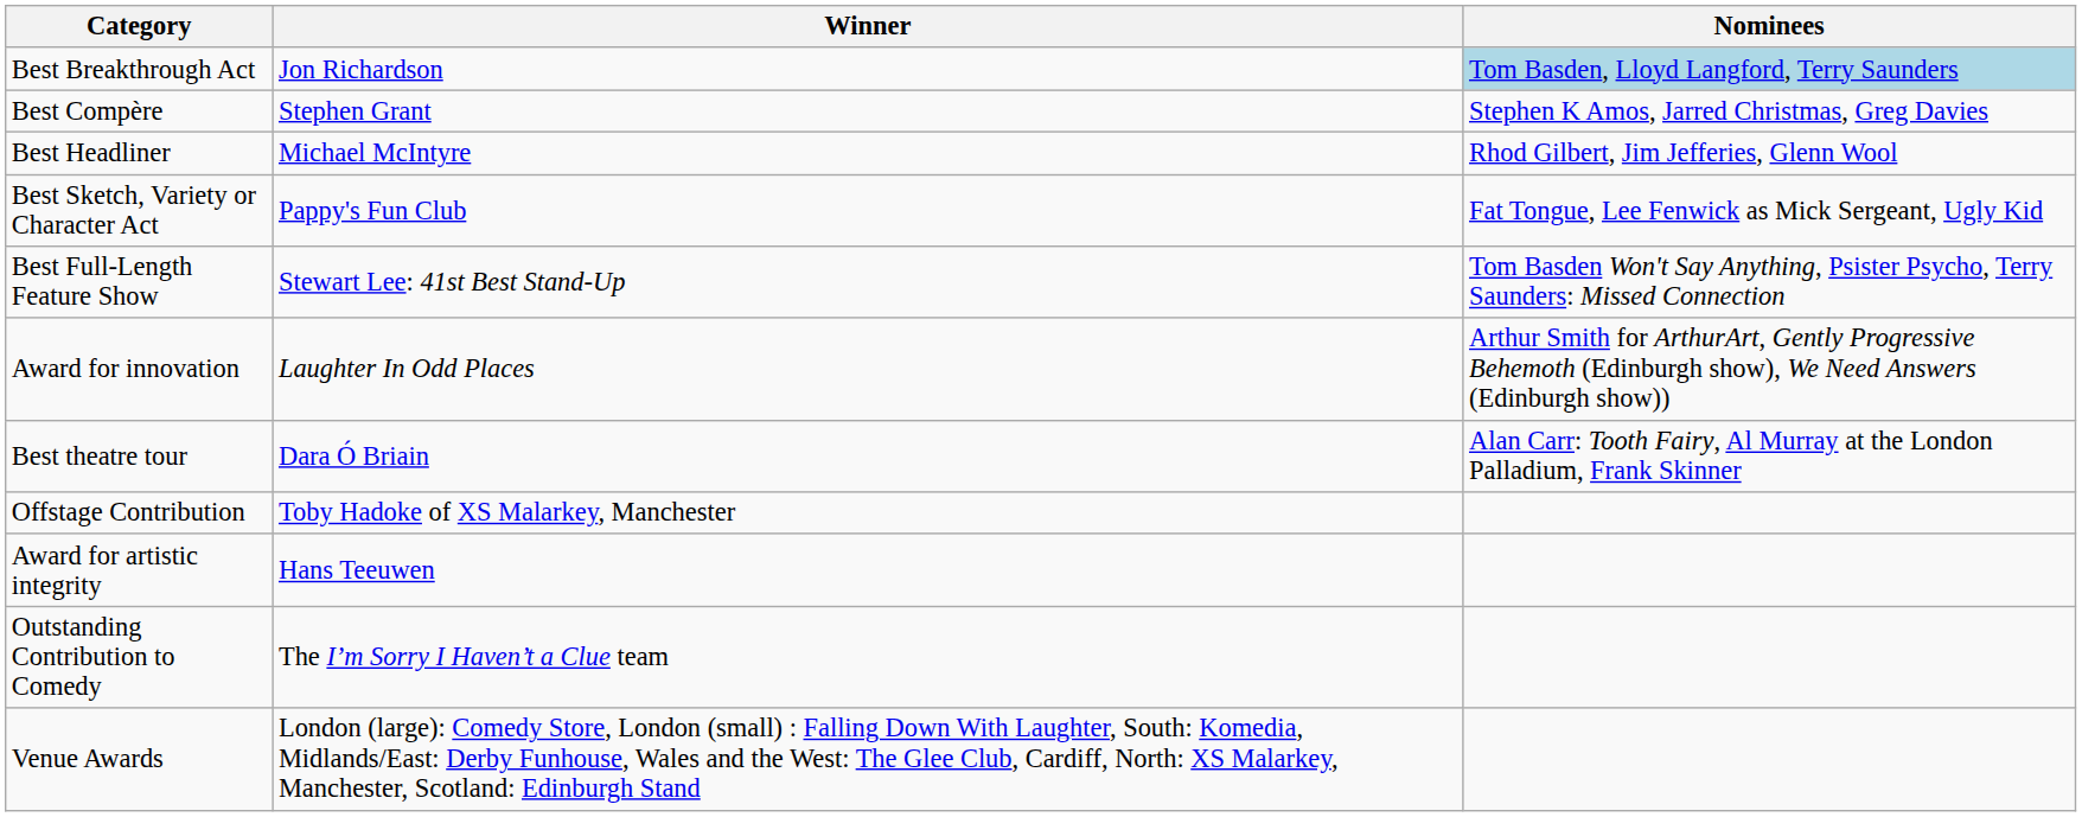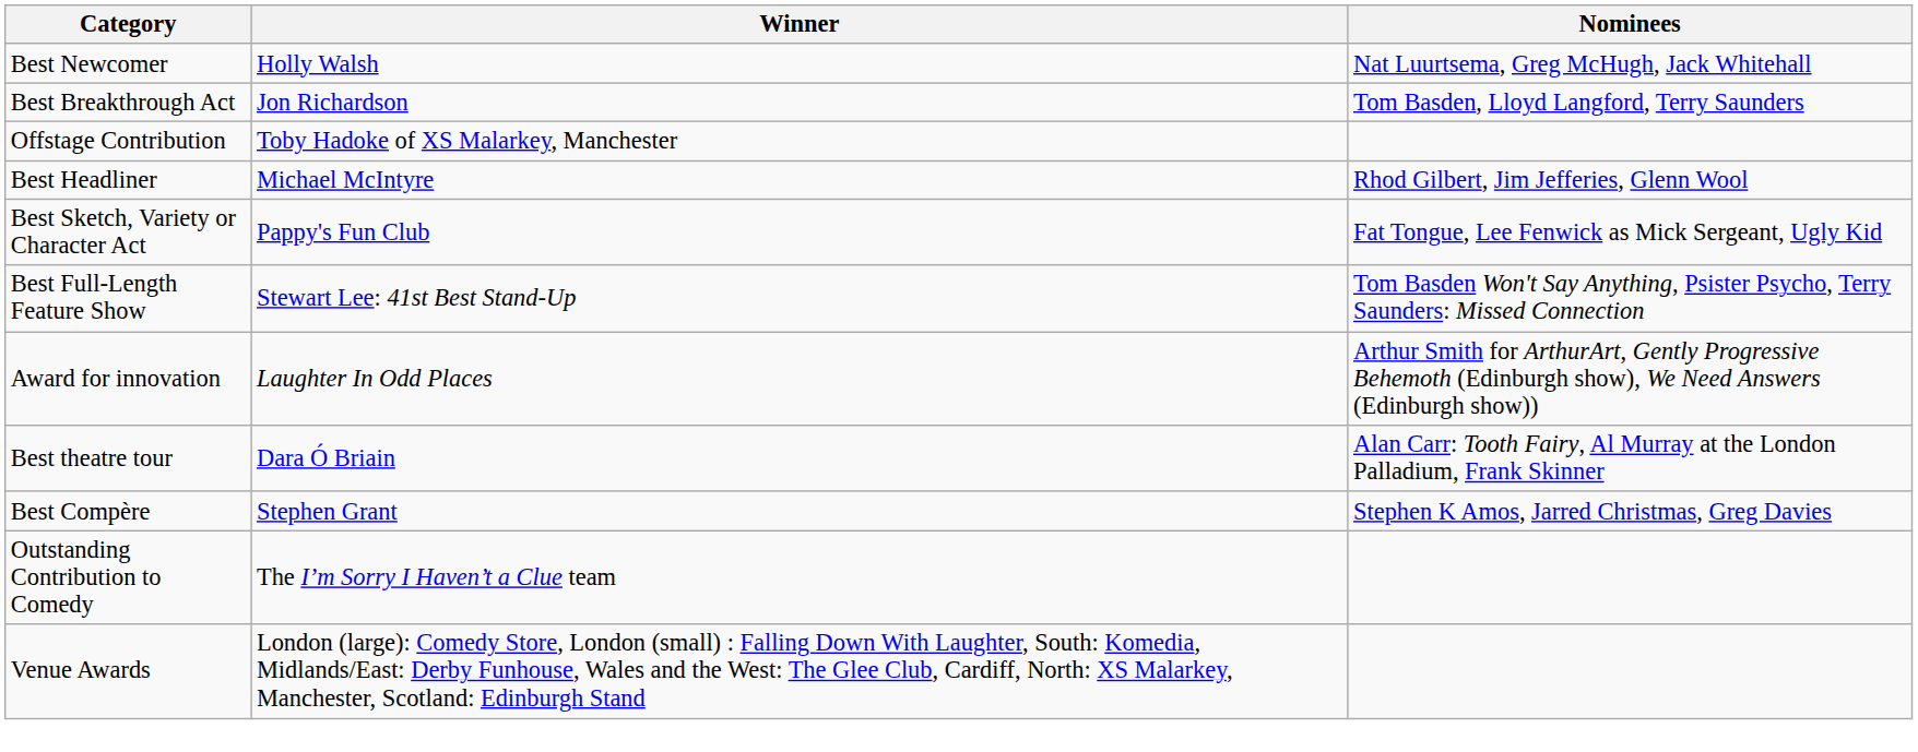 <table class="wikitable">
 <tr>
 <th>Category</th>
 <th>Winner</th>
 <th>Nominees</th>
 </tr>
 <tr>
+<td>Best Newcomer</td>
+<td><a href='#'>Holly Walsh</a></td>
+<td><a href='#'>Nat Luurtsema</a>, <a href='#'>Greg McHugh</a>, <a href='#'>Jack Whitehall</a></td>
+</tr>
+<tr>
 <td>Best Breakthrough Act</td>
 <td><a href='#'>Jon Richardson</a></td>
-<td style="background: lightblue;"><a href='#'>Tom Basden</a>, <a href='#'>Lloyd Langford</a>, <a href='#'>Terry Saunders</a></td>
+<td><a href='#'>Tom Basden</a>, <a href='#'>Lloyd Langford</a>, <a href='#'>Terry Saunders</a></td>
 </tr>
 <tr>
-<td>Best Compère</td>
-<td><a href='#'>Stephen Grant</a></td>
-<td><a href='#'>Stephen K Amos</a>, <a href='#'>Jarred Christmas</a>, <a href='#'>Greg Davies</a></td>
+<td>Offstage Contribution</td>
+<td><a href='#'>Toby Hadoke</a> of <a href='#'>XS Malarkey</a>, Manchester</td>
+<td></td>
 </tr>
 <tr>
 <td>Best Headliner</td>
 <td><a href='#'>Michael McIntyre</a></td>
 <td><a href='#'>Rhod Gilbert</a>, <a href='#'>Jim Jefferies</a>, <a href='#'>Glenn Wool</a></td>
 </tr>
 <tr>
 <td>Best Sketch, Variety or Character Act</td>
 <td><a href='#'>Pappy's Fun Club</a></td>
 <td><a href='#'>Fat Tongue</a>, <a href='#'>Lee Fenwick</a> as Mick Sergeant, <a href='#'>Ugly Kid</a></td>
 </tr>
 <tr>
 <td>Best Full-Length Feature Show</td>
 <td><a href='#'>Stewart Lee</a>: <em>41st Best Stand-Up</em></td>
 <td><a href='#'>Tom Basden</a> <em>Won't Say Anything</em>, <a href='#'>Psister Psycho</a>, <a href='#'>Terry Saunders</a>: <em>Missed Connection</em></td>
 </tr>
 <tr>
 <td>Award for innovation</td>
 <td><em>Laughter In Odd Places</em></td>
 <td><a href='#'>Arthur Smith</a> for <em>ArthurArt</em>, <em>Gently Progressive Behemoth</em> (Edinburgh show), <em>We Need Answers</em> (Edinburgh show))</td>
 </tr>
 <tr>
 <td>Best theatre tour</td>
 <td><a href='#'>Dara Ó Briain</a></td>
 <td><a href='#'>Alan Carr</a>: <em>Tooth Fairy</em>, <a href='#'>Al Murray</a> at the London Palladium, <a href='#'>Frank Skinner</a></td>
 </tr>
 <tr>
-<td>Offstage Contribution</td>
-<td><a href='#'>Toby Hadoke</a> of <a href='#'>XS Malarkey</a>, Manchester</td>
-<td></td>
-</tr>
-<tr>
-<td>Award for artistic integrity</td>
-<td><a href='#'>Hans Teeuwen</a></td>
-<td></td>
+<td>Best Compère</td>
+<td><a href='#'>Stephen Grant</a></td>
+<td><a href='#'>Stephen K Amos</a>, <a href='#'>Jarred Christmas</a>, <a href='#'>Greg Davies</a></td>
 </tr>
 <tr>
 <td>Outstanding Contribution to Comedy</td>
 <td>The <em><a href='#'>I’m Sorry I Haven’t a Clue</a></em> team</td>
 <td></td>
 </tr>
 <tr>
 <td>Venue Awards</td>
 <td>London (large): <a href='#'>Comedy Store</a>, London (small) : <a href='#'>Falling Down With Laughter</a>, South: <a href='#'>Komedia</a>, Midlands/East: <a href='#'>Derby Funhouse</a>, Wales and the West: <a href='#'>The Glee Club</a>, Cardiff, North: <a href='#'>XS Malarkey</a>, Manchester, Scotland: <a href='#'>Edinburgh Stand</a></td>
 <td></td>
 </tr>
 </table>
